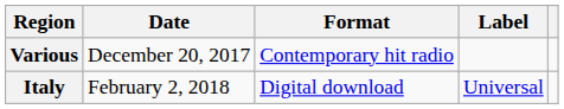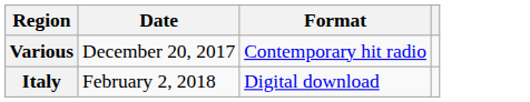 <table class="wikitable plainrowheaders">
 <tr>
 <th scope="col">Region</th>
 <th scope="col">Date</th>
 <th scope="col">Format</th>
-<th scope="col">Label</th>
 <th scope="col"></th>
 </tr>
 <tr>
 <th scope="row">Various</th>
 <td>December 20, 2017</td>
 <td><a href='#'>Contemporary hit radio</a></td>
 <td></td>
-<td></td>
 </tr>
 <tr>
 <th scope="row">Italy</th>
 <td>February 2, 2018</td>
 <td><a href='#'>Digital download</a></td>
-<td><a href='#'>Universal</a></td>
 <td></td>
 </tr>
 </table>
